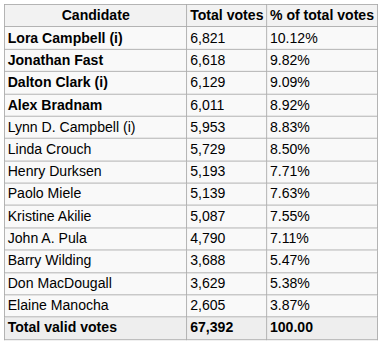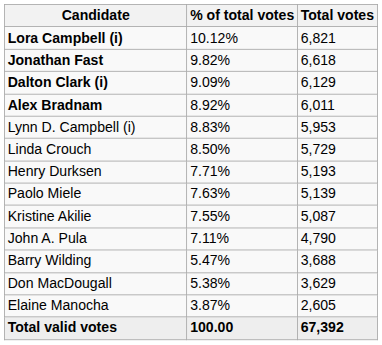 <table class="wikitable">
 <tr>
 <th bgcolor="#DDDDFF" width="200px">Candidate</th>
+<th bgcolor="#DDDDFF">% of total votes</th>
 <th bgcolor="#DDDDFF">Total votes</th>
-<th bgcolor="#DDDDFF">% of total votes</th>
 </tr>
 <tr>
 <td><strong>Lora Campbell (i)</strong></td>
+<td>10.12%</td>
 <td>6,821</td>
-<td>10.12%</td>
 </tr>
 <tr>
 <td><strong>Jonathan Fast</strong></td>
+<td>9.82%</td>
 <td>6,618</td>
-<td>9.82%</td>
 </tr>
 <tr>
 <td><strong>Dalton Clark (i)</strong></td>
+<td>9.09%</td>
 <td>6,129</td>
-<td>9.09%</td>
 </tr>
 <tr>
 <td><strong>Alex Bradnam </strong></td>
+<td>8.92%</td>
 <td>6,011</td>
-<td>8.92%</td>
 </tr>
 <tr>
 <td>Lynn D. Campbell (i)</td>
+<td>8.83%</td>
 <td>5,953</td>
-<td>8.83%</td>
 </tr>
 <tr>
 <td>Linda Crouch</td>
+<td>8.50%</td>
 <td>5,729</td>
-<td>8.50%</td>
 </tr>
 <tr>
 <td>Henry Durksen</td>
+<td>7.71%</td>
 <td>5,193</td>
-<td>7.71%</td>
 </tr>
 <tr>
 <td>Paolo Miele</td>
+<td>7.63%</td>
 <td>5,139</td>
-<td>7.63%</td>
 </tr>
 <tr>
 <td>Kristine Akilie</td>
+<td>7.55%</td>
 <td>5,087</td>
-<td>7.55%</td>
 </tr>
 <tr>
 <td>John A. Pula</td>
+<td>7.11%</td>
 <td>4,790</td>
-<td>7.11%</td>
 </tr>
 <tr>
 <td>Barry Wilding</td>
+<td>5.47%</td>
 <td>3,688</td>
-<td>5.47%</td>
 </tr>
 <tr>
 <td>Don MacDougall</td>
+<td>5.38%</td>
 <td>3,629</td>
-<td>5.38%</td>
 </tr>
 <tr>
 <td>Elaine Manocha</td>
+<td>3.87%</td>
 <td>2,605</td>
-<td>3.87%</td>
 </tr>
 <tr bgcolor="#EEEEEE">
 <td><strong>Total valid votes</strong></td>
+<td><strong>100.00</strong></td>
 <td><strong>67,392</strong></td>
-<td><strong>100.00</strong></td>
 </tr>
 </table>
